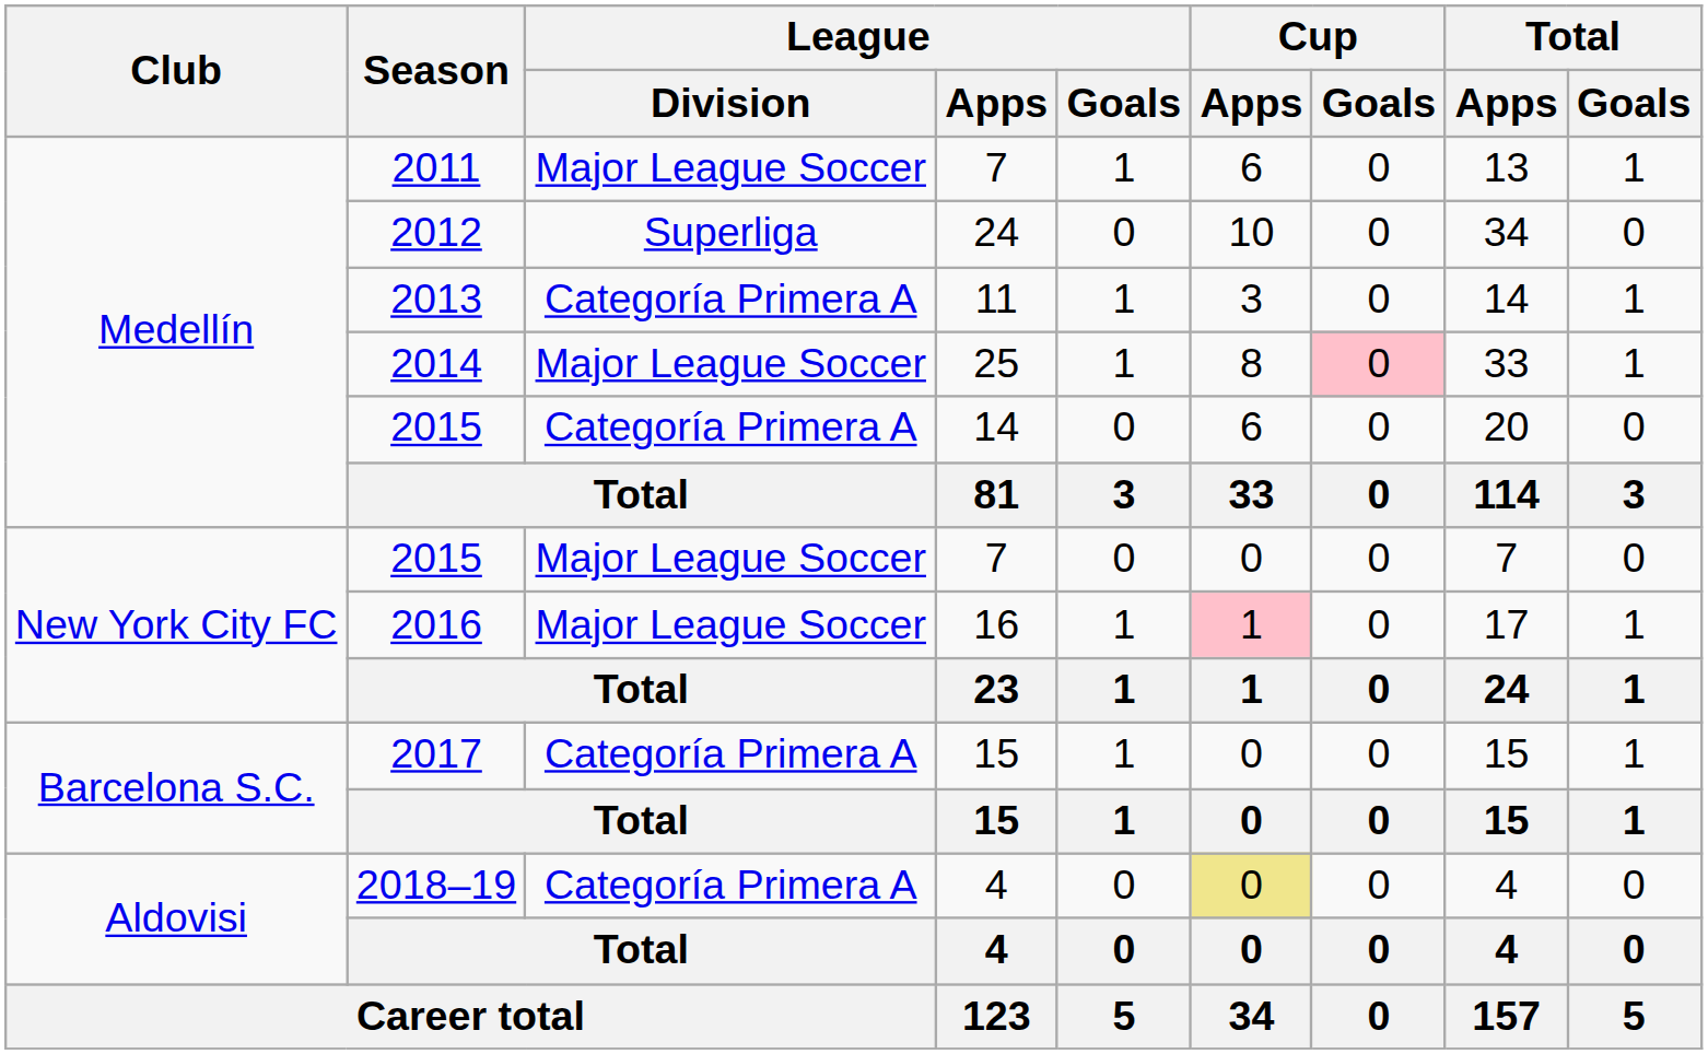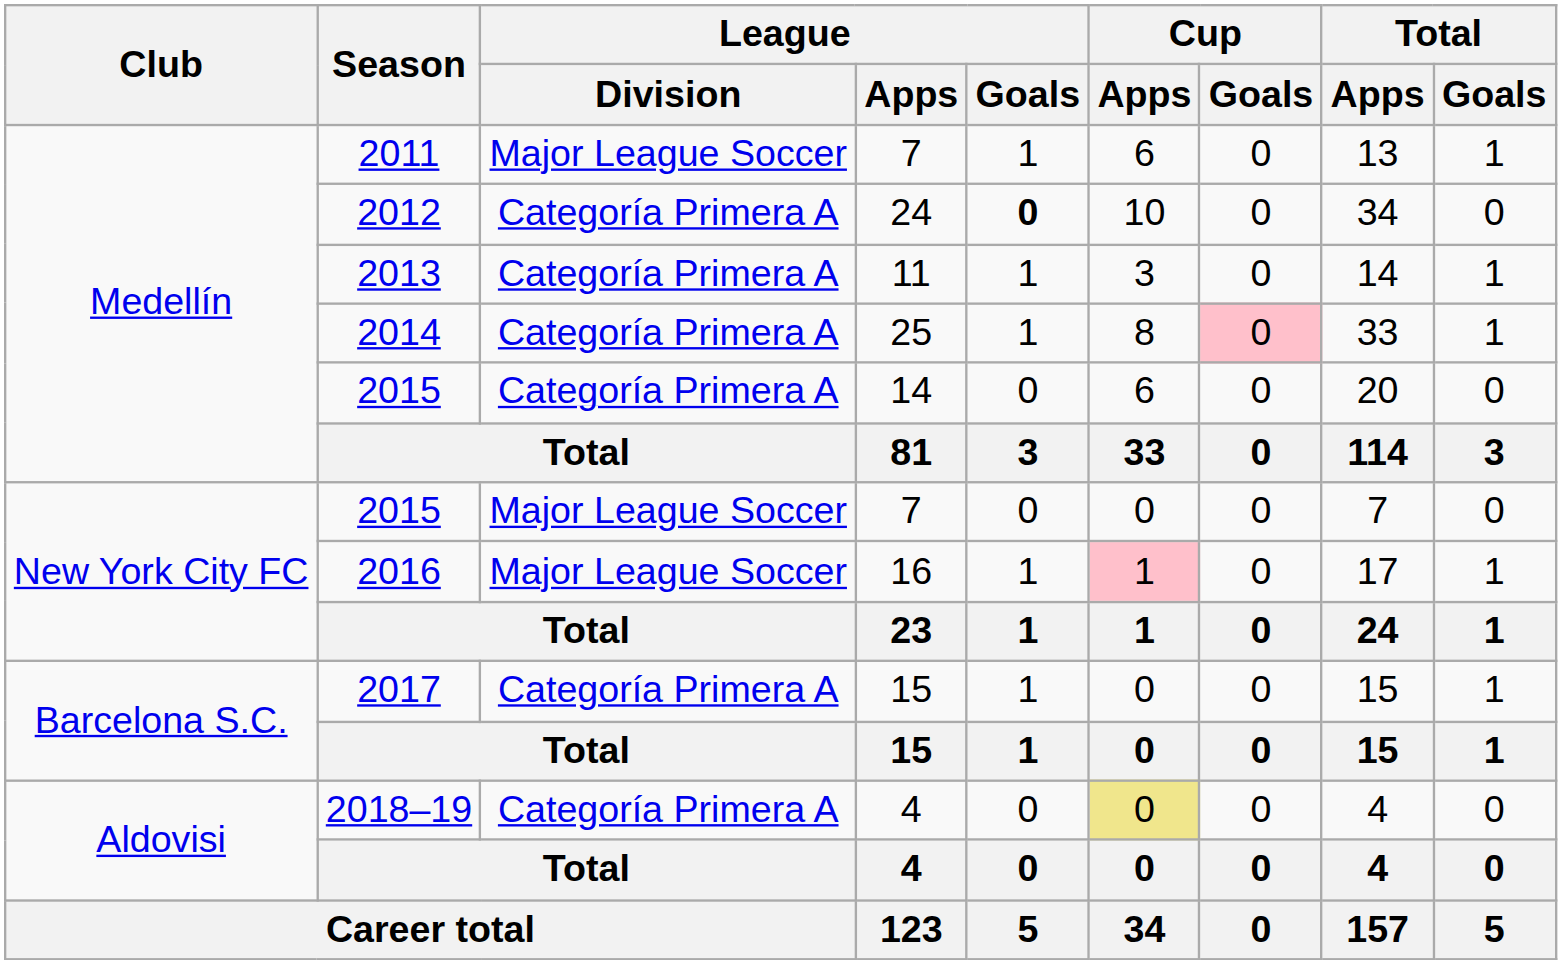 <table class="wikitable" style="text-align:center">
 <tr>
 <th rowspan="2">Club</th>
 <th rowspan="2">Season</th>
 <th colspan="3">League</th>
 <th colspan="2">Cup</th>
 <th colspan="2">Total</th>
 </tr>
 <tr>
 <th>Division</th>
 <th>Apps</th>
 <th>Goals</th>
 <th>Apps</th>
 <th>Goals</th>
 <th>Apps</th>
 <th>Goals</th>
 </tr>
 <tr>
 <td rowspan="6"><a href='#'>Medellín</a></td>
 <td><a href='#'>2011</a></td>
 <td><a href='#'>Major League Soccer</a></td>
 <td>7</td>
 <td>1</td>
 <td>6</td>
 <td>0</td>
 <td>13</td>
 <td>1</td>
 </tr>
 <tr>
 <td><a href='#'>2012</a></td>
-<td><a href='#'>Superliga</a></td>
+<td><a href='#'>Categoría Primera A</a></td>
 <td>24</td>
-<td>0</td>
+<td><strong>0</strong></td>
 <td>10</td>
 <td>0</td>
 <td>34</td>
 <td>0</td>
 </tr>
 <tr>
 <td><a href='#'>2013</a></td>
 <td><a href='#'>Categoría Primera A</a></td>
 <td>11</td>
 <td>1</td>
 <td>3</td>
 <td>0</td>
 <td>14</td>
 <td>1</td>
 </tr>
 <tr>
 <td><a href='#'>2014</a></td>
-<td><a href='#'>Major League Soccer</a></td>
+<td><a href='#'>Categoría Primera A</a></td>
 <td>25</td>
 <td>1</td>
 <td>8</td>
 <td style="background: pink;">0</td>
 <td>33</td>
 <td>1</td>
 </tr>
 <tr>
 <td><a href='#'>2015</a></td>
 <td><a href='#'>Categoría Primera A</a></td>
 <td>14</td>
 <td>0</td>
 <td>6</td>
 <td>0</td>
 <td>20</td>
 <td>0</td>
 </tr>
 <tr>
 <th colspan="2">Total</th>
 <th>81</th>
 <th>3</th>
 <th>33</th>
 <th>0</th>
 <th>114</th>
 <th>3</th>
 </tr>
 <tr>
 <td rowspan="3"><a href='#'>New York City FC</a></td>
 <td><a href='#'>2015</a></td>
 <td><a href='#'>Major League Soccer</a></td>
 <td>7</td>
 <td>0</td>
 <td>0</td>
 <td>0</td>
 <td>7</td>
 <td>0</td>
 </tr>
 <tr>
 <td><a href='#'>2016</a></td>
 <td><a href='#'>Major League Soccer</a></td>
 <td>16</td>
 <td>1</td>
 <td style="background: pink;">1</td>
 <td>0</td>
 <td>17</td>
 <td>1</td>
 </tr>
 <tr>
 <th colspan="2">Total</th>
 <th>23</th>
 <th>1</th>
 <th>1</th>
 <th>0</th>
 <th>24</th>
 <th>1</th>
 </tr>
 <tr>
 <td rowspan="2"><a href='#'>Barcelona S.C.</a></td>
 <td><a href='#'>2017</a></td>
 <td><a href='#'>Categoría Primera A</a></td>
 <td>15</td>
 <td>1</td>
 <td>0</td>
 <td>0</td>
 <td>15</td>
 <td>1</td>
 </tr>
 <tr>
 <th colspan="2">Total</th>
 <th>15</th>
 <th>1</th>
 <th>0</th>
 <th>0</th>
 <th>15</th>
 <th>1</th>
 </tr>
 <tr>
 <td rowspan="2"><a href='#'>Aldovisi</a></td>
 <td><a href='#'>2018–19</a></td>
 <td><a href='#'>Categoría Primera A</a></td>
 <td>4</td>
 <td>0</td>
 <td style="background: khaki;">0</td>
 <td>0</td>
 <td>4</td>
 <td>0</td>
 </tr>
 <tr>
 <th colspan="2">Total</th>
 <th>4</th>
 <th>0</th>
 <th>0</th>
 <th>0</th>
 <th>4</th>
 <th>0</th>
 </tr>
 <tr>
 <th colspan="3">Career total</th>
 <th>123</th>
 <th>5</th>
 <th>34</th>
 <th>0</th>
 <th>157</th>
 <th>5</th>
 </tr>
 </table>
